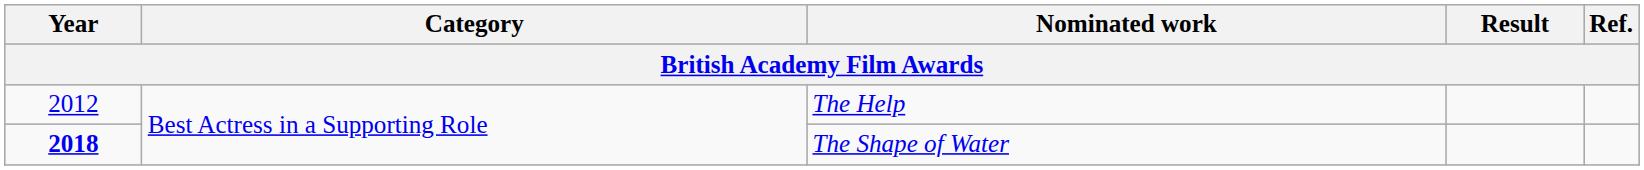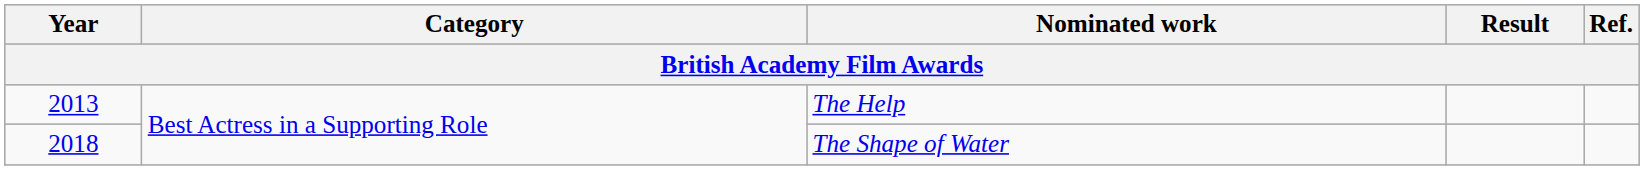 <table class=wikitable>
 <tr>
 <th scope="col" style="width:5em;">Year</th>
 <th scope="col" style="width:26em;">Category</th>
 <th scope="col" style="width:25em;">Nominated work</th>
 <th scope="col" style="width:5em;">Result</th>
 <th>Ref.</th>
 </tr>
 <tr>
 <th colspan=5><a href='#'>British Academy Film Awards</a></th>
 </tr>
 <tr>
-<td style="text-align:center;"><a href='#'>2012</a></td>
+<td style="text-align:center;"><a href='#'>2013</a></td>
 <td rowspan="2"><a href='#'>Best Actress in a Supporting Role</a></td>
 <td><em><a href='#'>The Help</a></em></td>
 <td></td>
 <td style="text-align:center;"></td>
 </tr>
 <tr>
-<td style="text-align:center;"><strong><a href='#'>2018</a></strong></td>
+<td style="text-align:center;"><a href='#'>2018</a></td>
 <td><em><a href='#'>The Shape of Water</a></em></td>
 <td></td>
 <td style="text-align:center;"></td>
 </tr>
 </table>
